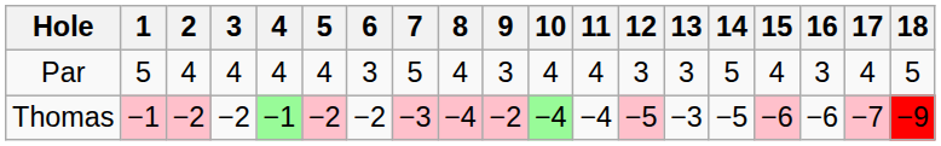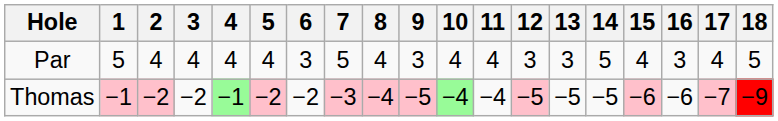 <table class="wikitable" style="text-align:center">
 <tr>
 <th>Hole</th>
 <th>1</th>
 <th>2</th>
 <th>3</th>
 <th>4</th>
 <th>5</th>
 <th>6</th>
 <th>7</th>
 <th>8</th>
 <th>9</th>
 <th>10</th>
 <th>11</th>
 <th>12</th>
 <th>13</th>
 <th>14</th>
 <th>15</th>
 <th>16</th>
 <th>17</th>
 <th>18</th>
 </tr>
 <tr>
 <td>Par</td>
 <td>5</td>
 <td>4</td>
 <td>4</td>
 <td>4</td>
 <td>4</td>
 <td>3</td>
 <td>5</td>
 <td>4</td>
 <td>3</td>
 <td>4</td>
 <td>4</td>
 <td>3</td>
 <td>3</td>
 <td>5</td>
 <td>4</td>
 <td>3</td>
 <td>4</td>
 <td>5</td>
 </tr>
 <tr>
 <td align=left> Thomas</td>
 <td style="background: Pink;">−1</td>
 <td style="background: Pink;">−2</td>
 <td>−2</td>
 <td style="background: PaleGreen;">−1</td>
 <td style="background: Pink;">−2</td>
 <td>−2</td>
 <td style="background: Pink;">−3</td>
 <td style="background: Pink;">−4</td>
-<td style="background: Pink;">−2</td>
+<td style="background: Pink;">−5</td>
 <td style="background: PaleGreen;">−4</td>
 <td>−4</td>
 <td style="background: Pink;">−5</td>
-<td>−3</td>
+<td>−5</td>
 <td>−5</td>
 <td style="background: Pink;">−6</td>
 <td>−6</td>
 <td style="background: Pink;">−7</td>
 <td style="background: Red;">−9</td>
 </tr>
 </table>
